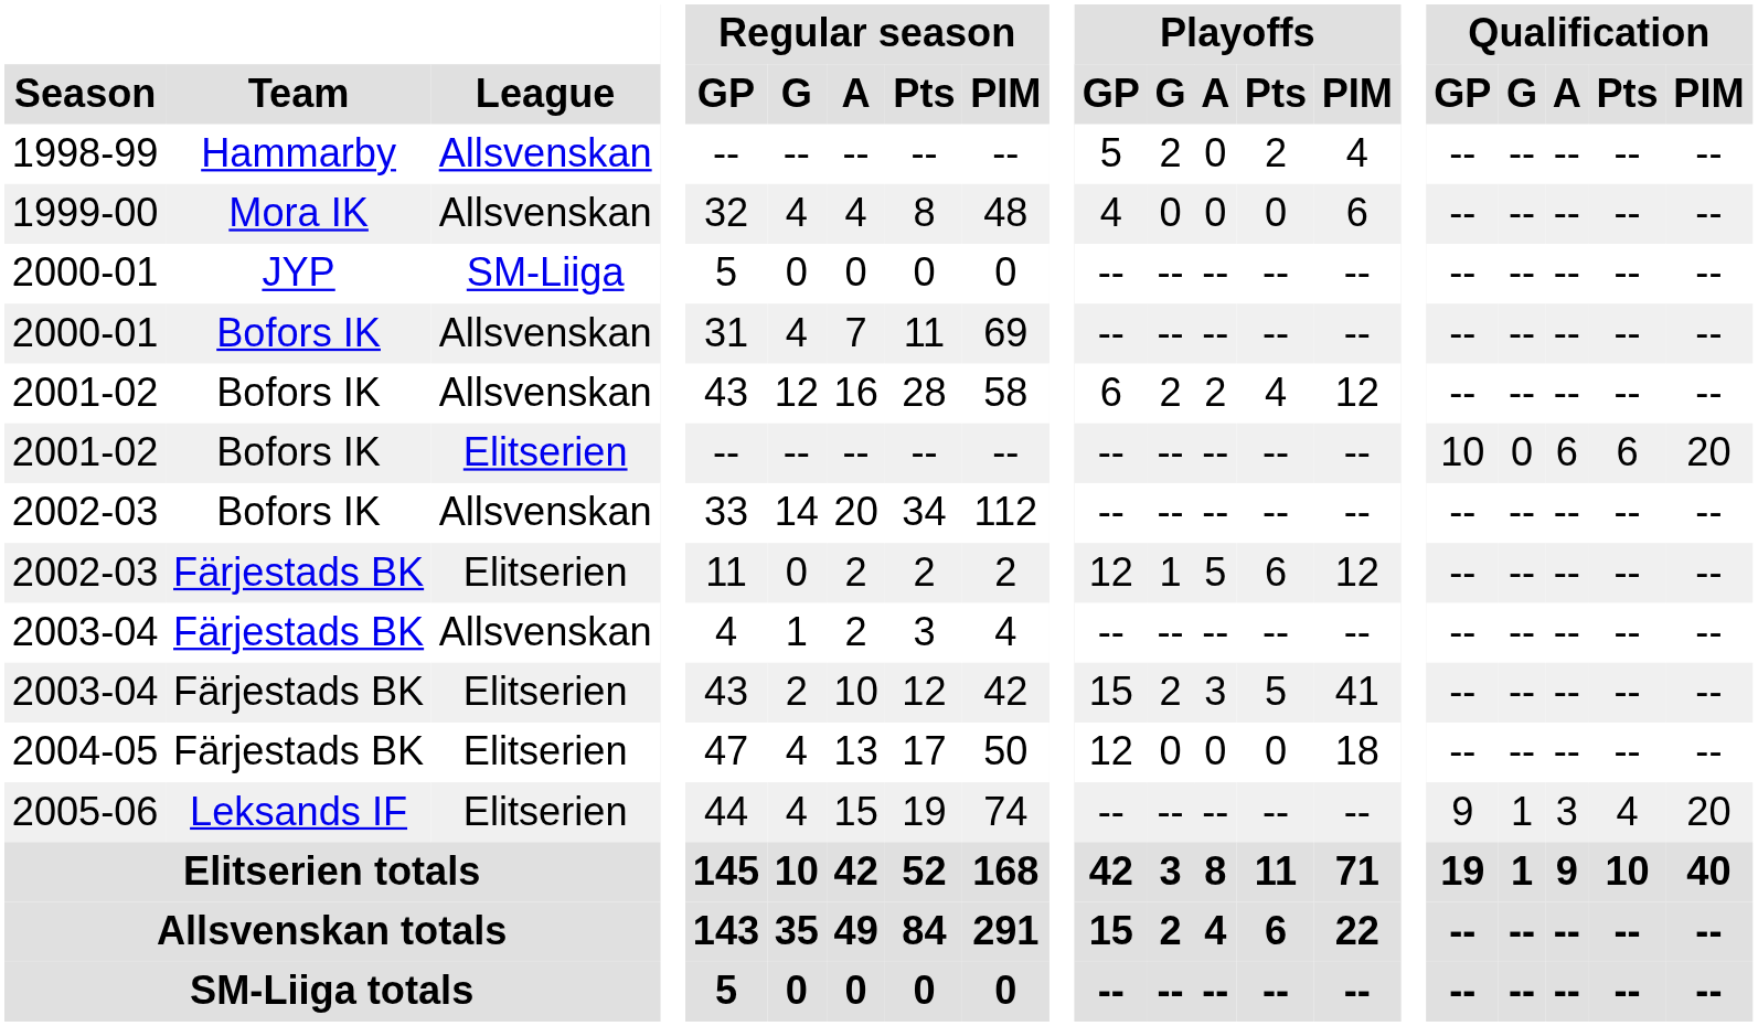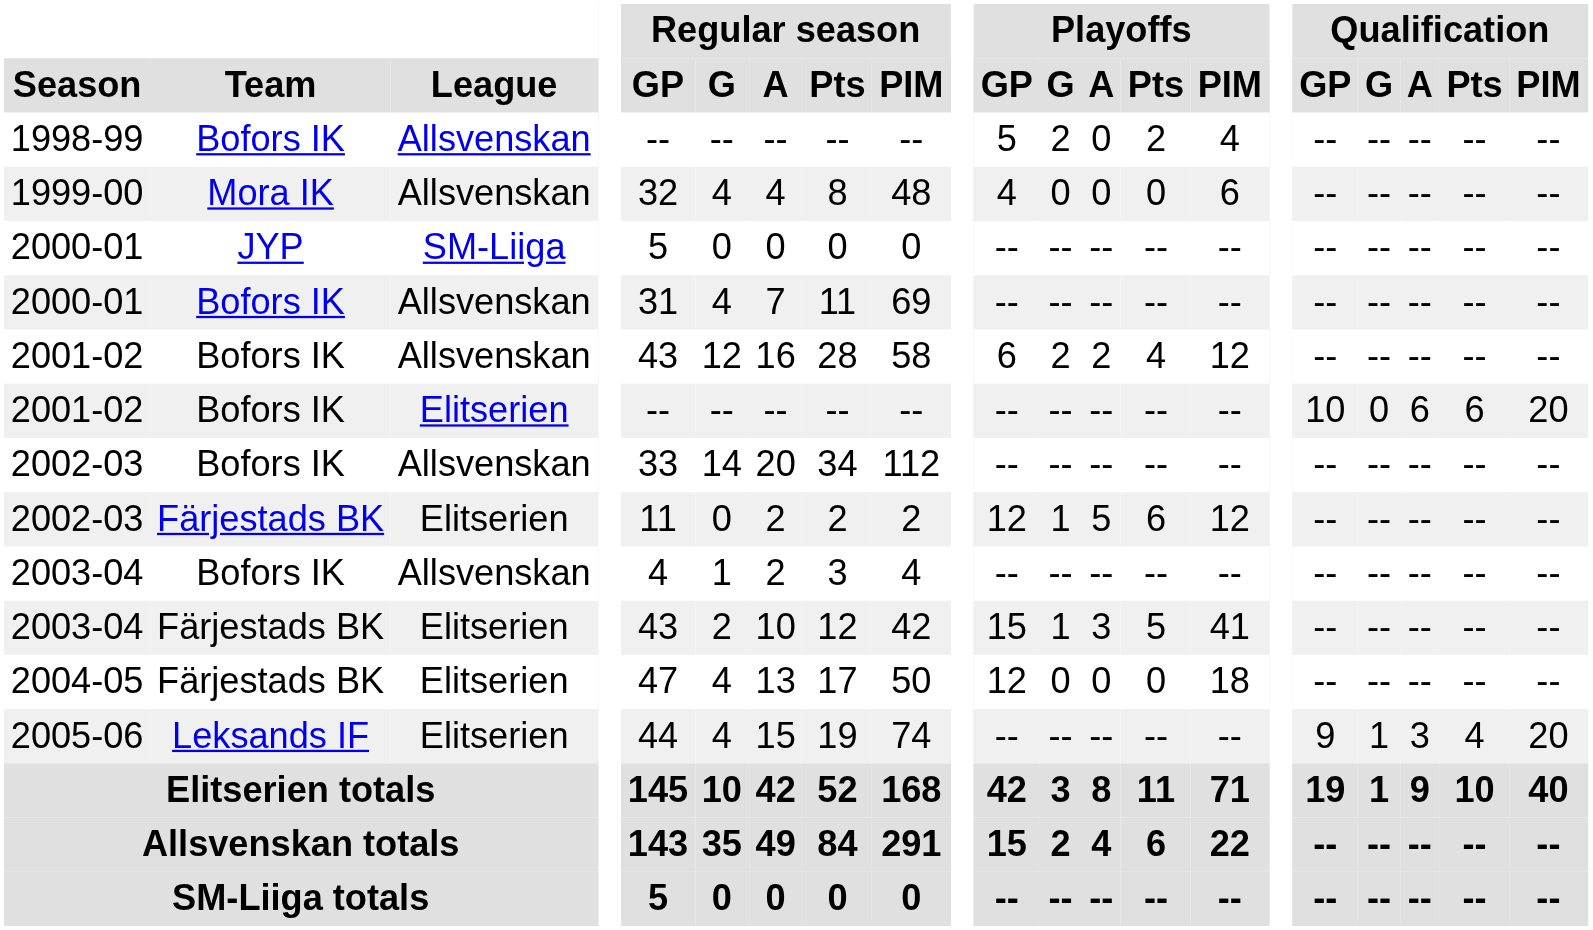 <table BORDER="0" CELLPADDING="3" CELLSPACING="0" ID="Table3">
 <tr bgcolor="#e0e0e0">
 <th colspan="3" bgcolor="#ffffff"> </th>
 <th rowspan="99" bgcolor="#ffffff"> </th>
 <th colspan="5">Regular season</th>
 <th rowspan="99" bgcolor="#ffffff"> </th>
 <th colspan="5">Playoffs</th>
 <th rowspan="99" bgcolor="#ffffff"> </th>
 <th colspan="5">Qualification</th>
 </tr>
 <tr bgcolor="#e0e0e0">
 <th>Season</th>
 <th>Team</th>
 <th>League</th>
 <th>GP</th>
 <th>G</th>
 <th>A</th>
 <th>Pts</th>
 <th>PIM</th>
 <th>GP</th>
 <th>G</th>
 <th>A</th>
 <th>Pts</th>
 <th>PIM</th>
 <th>GP</th>
 <th>G</th>
 <th>A</th>
 <th>Pts</th>
 <th>PIM</th>
 </tr>
 <tr ALIGN="center">
 <td>1998-99</td>
-<td><a href='#'>Hammarby</a></td>
+<td><a href='#'>Bofors IK</a></td>
 <td><a href='#'>Allsvenskan</a></td>
 <td>--</td>
 <td>--</td>
 <td>--</td>
 <td>--</td>
 <td>--</td>
 <td>5</td>
 <td>2</td>
 <td>0</td>
 <td>2</td>
 <td>4</td>
 <td>--</td>
 <td>--</td>
 <td>--</td>
 <td>--</td>
 <td>--</td>
 </tr>
 <tr ALIGN="center" bgcolor="#f0f0f0">
 <td>1999-00</td>
 <td><a href='#'>Mora IK</a></td>
 <td>Allsvenskan</td>
 <td>32</td>
 <td>4</td>
 <td>4</td>
 <td>8</td>
 <td>48</td>
 <td>4</td>
 <td>0</td>
 <td>0</td>
 <td>0</td>
 <td>6</td>
 <td>--</td>
 <td>--</td>
 <td>--</td>
 <td>--</td>
 <td>--</td>
 </tr>
 <tr ALIGN="center">
 <td>2000-01</td>
 <td><a href='#'>JYP</a></td>
 <td><a href='#'>SM-Liiga</a></td>
 <td>5</td>
 <td>0</td>
 <td>0</td>
 <td>0</td>
 <td>0</td>
 <td>--</td>
 <td>--</td>
 <td>--</td>
 <td>--</td>
 <td>--</td>
 <td>--</td>
 <td>--</td>
 <td>--</td>
 <td>--</td>
 <td>--</td>
 </tr>
 <tr ALIGN="center" bgcolor="#f0f0f0">
 <td>2000-01</td>
 <td><a href='#'>Bofors IK</a></td>
 <td>Allsvenskan</td>
 <td>31</td>
 <td>4</td>
 <td>7</td>
 <td>11</td>
 <td>69</td>
 <td>--</td>
 <td>--</td>
 <td>--</td>
 <td>--</td>
 <td>--</td>
 <td>--</td>
 <td>--</td>
 <td>--</td>
 <td>--</td>
 <td>--</td>
 </tr>
 <tr ALIGN="center">
 <td>2001-02</td>
 <td>Bofors IK</td>
 <td>Allsvenskan</td>
 <td>43</td>
 <td>12</td>
 <td>16</td>
 <td>28</td>
 <td>58</td>
 <td>6</td>
 <td>2</td>
 <td>2</td>
 <td>4</td>
 <td>12</td>
 <td>--</td>
 <td>--</td>
 <td>--</td>
 <td>--</td>
 <td>--</td>
 </tr>
 <tr ALIGN="center" bgcolor="#f0f0f0">
 <td>2001-02</td>
 <td>Bofors IK</td>
 <td><a href='#'>Elitserien</a></td>
 <td>--</td>
 <td>--</td>
 <td>--</td>
 <td>--</td>
 <td>--</td>
 <td>--</td>
 <td>--</td>
 <td>--</td>
 <td>--</td>
 <td>--</td>
 <td>10</td>
 <td>0</td>
 <td>6</td>
 <td>6</td>
 <td>20</td>
 </tr>
 <tr ALIGN="center">
 <td>2002-03</td>
 <td>Bofors IK</td>
 <td>Allsvenskan</td>
 <td>33</td>
 <td>14</td>
 <td>20</td>
 <td>34</td>
 <td>112</td>
 <td>--</td>
 <td>--</td>
 <td>--</td>
 <td>--</td>
 <td>--</td>
 <td>--</td>
 <td>--</td>
 <td>--</td>
 <td>--</td>
 <td>--</td>
 </tr>
 <tr ALIGN="center" bgcolor="#f0f0f0">
 <td>2002-03</td>
 <td><a href='#'>Färjestads BK</a></td>
 <td>Elitserien</td>
 <td>11</td>
 <td>0</td>
 <td>2</td>
 <td>2</td>
 <td>2</td>
 <td>12</td>
 <td>1</td>
 <td>5</td>
 <td>6</td>
 <td>12</td>
 <td>--</td>
 <td>--</td>
 <td>--</td>
 <td>--</td>
 <td>--</td>
 </tr>
 <tr ALIGN="center">
 <td>2003-04</td>
-<td><a href='#'>Färjestads BK</a></td>
+<td>Bofors IK</td>
 <td>Allsvenskan</td>
 <td>4</td>
 <td>1</td>
 <td>2</td>
 <td>3</td>
 <td>4</td>
 <td>--</td>
 <td>--</td>
 <td>--</td>
 <td>--</td>
 <td>--</td>
 <td>--</td>
 <td>--</td>
 <td>--</td>
 <td>--</td>
 <td>--</td>
 </tr>
 <tr ALIGN="center" bgcolor="#f0f0f0">
 <td>2003-04</td>
 <td>Färjestads BK</td>
 <td>Elitserien</td>
 <td>43</td>
 <td>2</td>
 <td>10</td>
 <td>12</td>
 <td>42</td>
 <td>15</td>
-<td>2</td>
+<td>1</td>
 <td>3</td>
 <td>5</td>
 <td>41</td>
 <td>--</td>
 <td>--</td>
 <td>--</td>
 <td>--</td>
 <td>--</td>
 </tr>
 <tr ALIGN="center">
 <td>2004-05</td>
 <td>Färjestads BK</td>
 <td>Elitserien</td>
 <td>47</td>
 <td>4</td>
 <td>13</td>
 <td>17</td>
 <td>50</td>
 <td>12</td>
 <td>0</td>
 <td>0</td>
 <td>0</td>
 <td>18</td>
 <td>--</td>
 <td>--</td>
 <td>--</td>
 <td>--</td>
 <td>--</td>
 </tr>
 <tr ALIGN="center" bgcolor="#f0f0f0">
 <td>2005-06</td>
 <td><a href='#'>Leksands IF</a></td>
 <td>Elitserien</td>
 <td>44</td>
 <td>4</td>
 <td>15</td>
 <td>19</td>
 <td>74</td>
 <td>--</td>
 <td>--</td>
 <td>--</td>
 <td>--</td>
 <td>--</td>
 <td>9</td>
 <td>1</td>
 <td>3</td>
 <td>4</td>
 <td>20</td>
 </tr>
 <tr bgcolor="#e0e0e0">
 <th colspan="3">Elitserien totals</th>
 <th>145</th>
 <th>10</th>
 <th>42</th>
 <th>52</th>
 <th>168</th>
 <th>42</th>
 <th>3</th>
 <th>8</th>
 <th>11</th>
 <th>71</th>
 <th>19</th>
 <th>1</th>
 <th>9</th>
 <th>10</th>
 <th>40</th>
 </tr>
 <tr bgcolor="#e0e0e0">
 <th colspan="3">Allsvenskan totals</th>
 <th>143</th>
 <th>35</th>
 <th>49</th>
 <th>84</th>
 <th>291</th>
 <th>15</th>
 <th>2</th>
 <th>4</th>
 <th>6</th>
 <th>22</th>
 <th>--</th>
 <th>--</th>
 <th>--</th>
 <th>--</th>
 <th>--</th>
 </tr>
 <tr bgcolor="#e0e0e0">
 <th colspan="3">SM-Liiga totals</th>
 <th>5</th>
 <th>0</th>
 <th>0</th>
 <th>0</th>
 <th>0</th>
 <th>--</th>
 <th>--</th>
 <th>--</th>
 <th>--</th>
 <th>--</th>
 <th>--</th>
 <th>--</th>
 <th>--</th>
 <th>--</th>
 <th>--</th>
 </tr>
 </table>
